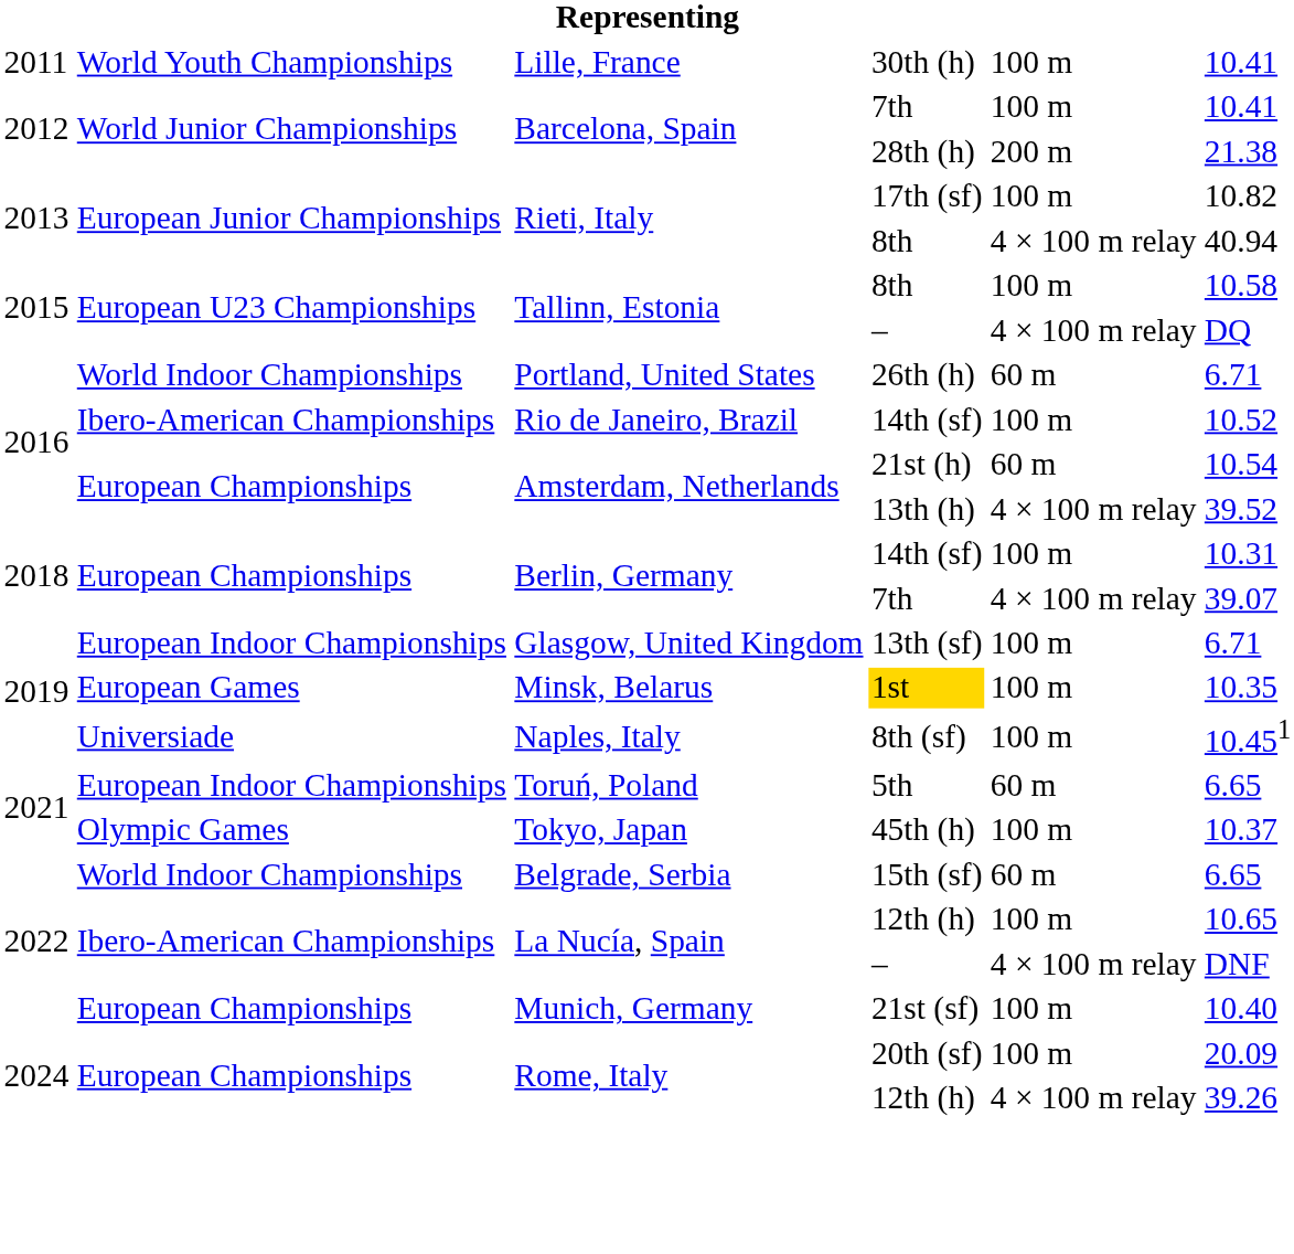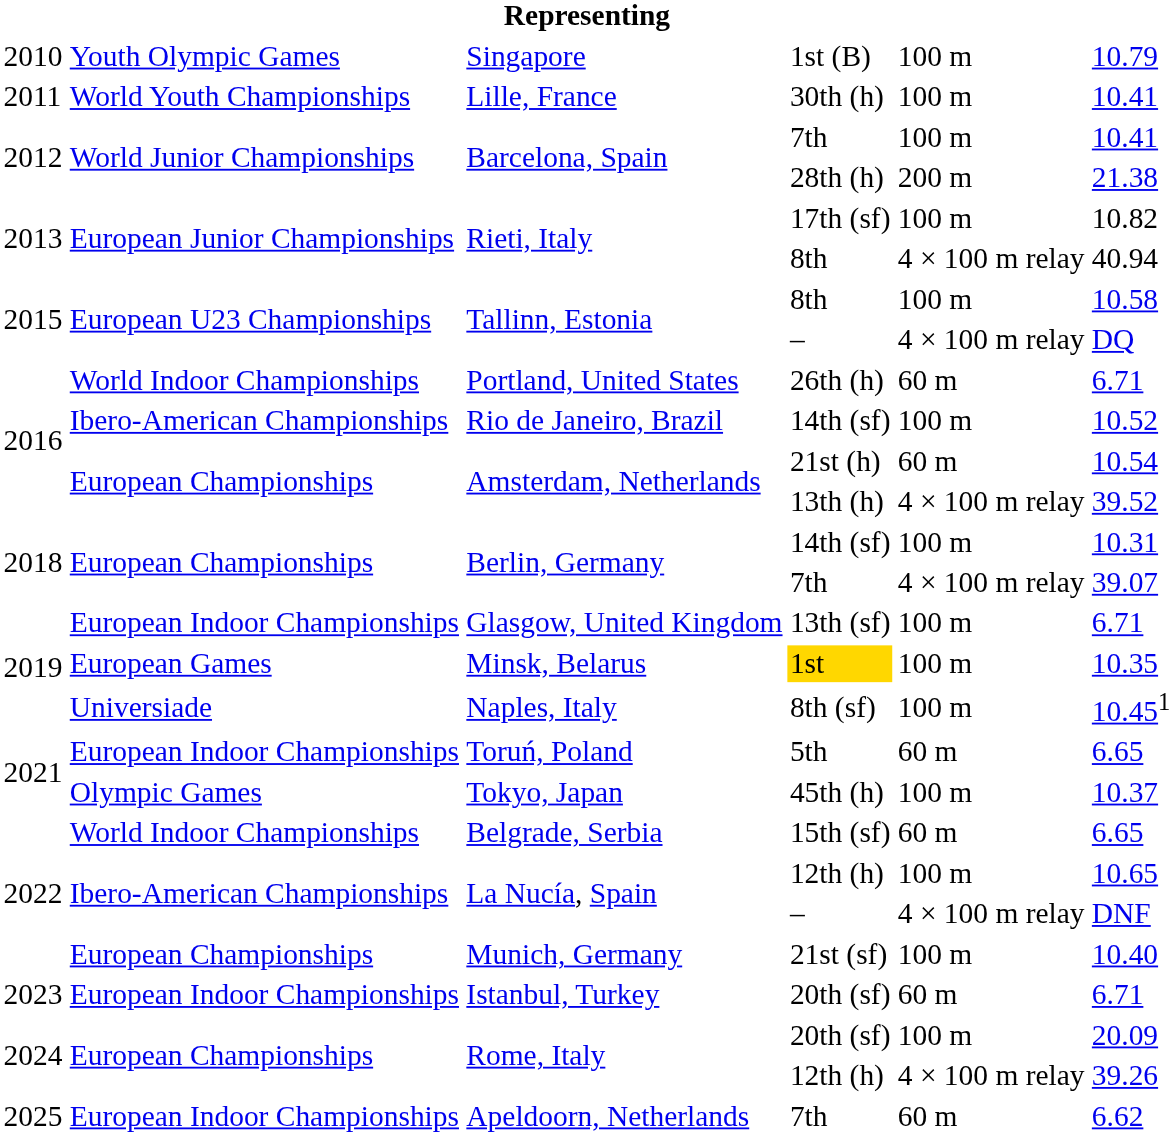 <table>
 <tr>
 <th colspan="6">Representing </th>
+</tr>
+<tr>
+<td>2010</td>
+<td><a href='#'>Youth Olympic Games</a></td>
+<td><a href='#'>Singapore</a></td>
+<td>1st (B)</td>
+<td>100 m</td>
+<td><a href='#'>10.79</a></td>
 </tr>
 <tr>
 <td>2011</td>
 <td><a href='#'>World Youth Championships</a></td>
 <td><a href='#'>Lille, France</a></td>
 <td>30th (h)</td>
 <td>100 m</td>
 <td><a href='#'>10.41</a></td>
 </tr>
 <tr>
 <td rowspan=2>2012</td>
 <td rowspan=2><a href='#'>World Junior Championships</a></td>
 <td rowspan=2><a href='#'>Barcelona, Spain</a></td>
 <td>7th</td>
 <td>100 m</td>
 <td><a href='#'>10.41</a></td>
 </tr>
 <tr>
 <td>28th (h)</td>
 <td>200 m</td>
 <td><a href='#'>21.38</a></td>
 </tr>
 <tr>
 <td rowspan=2>2013</td>
 <td rowspan=2><a href='#'>European Junior Championships</a></td>
 <td rowspan=2><a href='#'>Rieti, Italy</a></td>
 <td>17th (sf)</td>
 <td>100 m</td>
 <td>10.82</td>
 </tr>
 <tr>
 <td>8th</td>
 <td>4 × 100 m relay</td>
 <td>40.94</td>
 </tr>
 <tr>
 <td rowspan=2>2015</td>
 <td rowspan=2><a href='#'>European U23 Championships</a></td>
 <td rowspan=2><a href='#'>Tallinn, Estonia</a></td>
 <td>8th</td>
 <td>100 m</td>
 <td><a href='#'>10.58</a></td>
 </tr>
 <tr>
 <td>–</td>
 <td>4 × 100 m relay</td>
 <td><a href='#'>DQ</a></td>
 </tr>
 <tr>
 <td rowspan=4>2016</td>
 <td><a href='#'>World Indoor Championships</a></td>
 <td><a href='#'>Portland, United States</a></td>
 <td>26th (h)</td>
 <td>60 m</td>
 <td><a href='#'>6.71</a></td>
 </tr>
 <tr>
 <td><a href='#'>Ibero-American Championships</a></td>
 <td><a href='#'>Rio de Janeiro, Brazil</a></td>
 <td>14th (sf)</td>
 <td>100 m</td>
 <td><a href='#'>10.52</a></td>
 </tr>
 <tr>
 <td rowspan=2><a href='#'>European Championships</a></td>
 <td rowspan=2><a href='#'>Amsterdam, Netherlands</a></td>
 <td>21st (h)</td>
 <td>60 m</td>
 <td><a href='#'>10.54</a></td>
 </tr>
 <tr>
 <td>13th (h)</td>
 <td>4 × 100 m relay</td>
 <td><a href='#'>39.52</a></td>
 </tr>
 <tr>
 <td rowspan=2>2018</td>
 <td rowspan=2><a href='#'>European Championships</a></td>
 <td rowspan=2><a href='#'>Berlin, Germany</a></td>
 <td>14th (sf)</td>
 <td>100 m</td>
 <td><a href='#'>10.31</a></td>
 </tr>
 <tr>
 <td>7th</td>
 <td>4 × 100 m relay</td>
 <td><a href='#'>39.07</a></td>
 </tr>
 <tr>
 <td rowspan=3>2019</td>
 <td><a href='#'>European Indoor Championships</a></td>
 <td><a href='#'>Glasgow, United Kingdom</a></td>
 <td>13th (sf)</td>
 <td>100 m</td>
 <td><a href='#'>6.71</a></td>
 </tr>
 <tr>
 <td><a href='#'>European Games</a></td>
 <td><a href='#'>Minsk, Belarus</a></td>
 <td bgcolor=gold>1st</td>
 <td>100 m</td>
 <td><a href='#'>10.35</a></td>
 </tr>
 <tr>
 <td><a href='#'>Universiade</a></td>
 <td><a href='#'>Naples, Italy</a></td>
 <td>8th (sf)</td>
 <td>100 m</td>
 <td><a href='#'>10.45</a><sup>1</sup></td>
 </tr>
 <tr>
 <td rowspan=2>2021</td>
 <td><a href='#'>European Indoor Championships</a></td>
 <td><a href='#'>Toruń, Poland</a></td>
 <td>5th</td>
 <td>60 m</td>
 <td><a href='#'>6.65</a></td>
 </tr>
 <tr>
 <td><a href='#'>Olympic Games</a></td>
 <td><a href='#'>Tokyo, Japan</a></td>
 <td>45th (h)</td>
 <td>100 m</td>
 <td><a href='#'>10.37</a></td>
 </tr>
 <tr>
 <td rowspan=4>2022</td>
 <td><a href='#'>World Indoor Championships</a></td>
 <td><a href='#'>Belgrade, Serbia</a></td>
 <td>15th (sf)</td>
 <td>60 m</td>
 <td><a href='#'>6.65</a></td>
 </tr>
 <tr>
 <td rowspan=2><a href='#'>Ibero-American Championships</a></td>
 <td rowspan=2><a href='#'>La Nucía</a>, <a href='#'>Spain</a></td>
 <td>12th (h)</td>
 <td>100 m</td>
 <td><a href='#'>10.65</a></td>
 </tr>
 <tr>
 <td>–</td>
 <td>4 × 100 m relay</td>
 <td><a href='#'>DNF</a></td>
 </tr>
 <tr>
 <td><a href='#'>European Championships</a></td>
 <td><a href='#'>Munich, Germany</a></td>
 <td>21st (sf)</td>
 <td>100 m</td>
 <td><a href='#'>10.40</a></td>
 </tr>
 <tr>
+<td>2023</td>
+<td><a href='#'>European Indoor Championships</a></td>
+<td><a href='#'>Istanbul, Turkey</a></td>
+<td>20th (sf)</td>
+<td>60 m</td>
+<td><a href='#'>6.71</a></td>
+</tr>
+<tr>
 <td rowspan=2>2024</td>
 <td rowspan=2><a href='#'>European Championships</a></td>
 <td rowspan=2><a href='#'>Rome, Italy</a></td>
 <td>20th (sf)</td>
 <td>100 m</td>
 <td><a href='#'>20.09</a></td>
 </tr>
 <tr>
 <td>12th (h)</td>
 <td>4 × 100 m relay</td>
 <td><a href='#'>39.26</a></td>
 </tr>
+<tr>
+<td>2025</td>
+<td><a href='#'>European  Indoor Championships</a></td>
+<td><a href='#'>Apeldoorn, Netherlands</a></td>
+<td>7th</td>
+<td>60 m</td>
+<td><a href='#'>6.62</a></td>
+</tr>
 </table>
